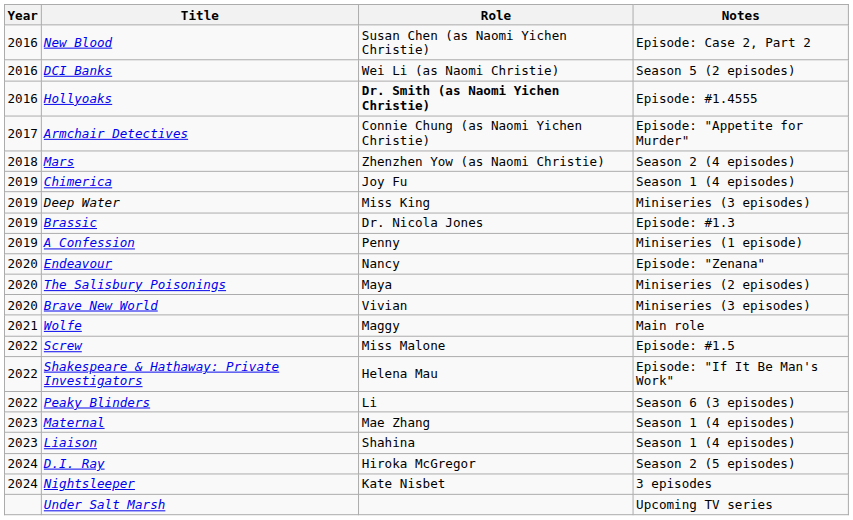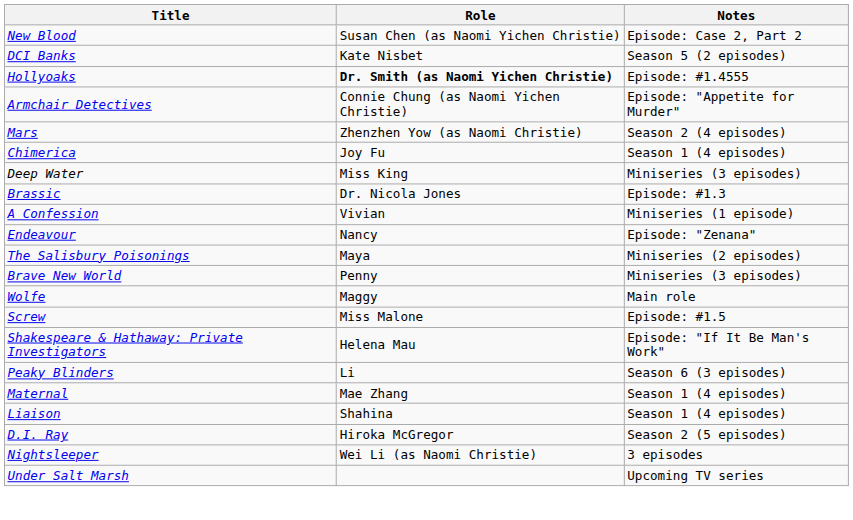 <table class="wikitable sortable">
 <tr>
-<th>Year</th>
 <th>Title</th>
 <th>Role</th>
 <th>Notes</th>
 </tr>
 <tr>
-<td>2016</td>
 <td><a href='#'><em>New Blood</em></a></td>
 <td>Susan Chen (as Naomi Yichen Christie)</td>
 <td>Episode: Case 2, Part 2</td>
 </tr>
 <tr>
-<td>2016</td>
 <td><em><a href='#'>DCI Banks</a></em></td>
-<td>Wei Li (as Naomi Christie)</td>
+<td>Kate Nisbet</td>
 <td>Season 5 (2 episodes)</td>
 </tr>
 <tr>
-<td>2016</td>
 <td><em><a href='#'>Hollyoaks</a></em></td>
 <td><strong>Dr. Smith (as Naomi Yichen Christie)</strong></td>
 <td>Episode: #1.4555</td>
 </tr>
 <tr>
-<td>2017</td>
 <td><em><a href='#'>Armchair Detectives</a></em></td>
 <td>Connie Chung (as Naomi Yichen Christie)</td>
 <td>Episode: "Appetite for Murder"</td>
 </tr>
 <tr>
-<td>2018</td>
 <td><a href='#'><em>Mars</em></a></td>
 <td>Zhenzhen Yow (as Naomi Christie)</td>
 <td>Season 2 (4 episodes)</td>
 </tr>
 <tr>
-<td>2019</td>
 <td><a href='#'><em>Chimerica</em></a></td>
 <td>Joy Fu</td>
 <td>Season 1 (4 episodes)</td>
 </tr>
 <tr>
-<td>2019</td>
 <td><em>Deep Water</em></td>
 <td>Miss King</td>
 <td>Miniseries (3 episodes)</td>
 </tr>
 <tr>
-<td>2019</td>
 <td><em><a href='#'>Brassic</a></em></td>
 <td>Dr. Nicola Jones</td>
 <td>Episode: #1.3</td>
 </tr>
 <tr>
-<td>2019</td>
 <td><a href='#'><em>A Confession</em></a></td>
-<td>Penny</td>
+<td>Vivian</td>
 <td>Miniseries (1 episode)</td>
 </tr>
 <tr>
-<td>2020</td>
 <td><a href='#'><em>Endeavour</em></a></td>
 <td>Nancy</td>
 <td>Episode: "Zenana"</td>
 </tr>
 <tr>
-<td>2020</td>
 <td><em><a href='#'>The Salisbury Poisonings</a></em></td>
 <td>Maya</td>
 <td>Miniseries (2 episodes)</td>
 </tr>
 <tr>
-<td>2020</td>
 <td><a href='#'><em>Brave New World</em></a></td>
-<td>Vivian</td>
+<td>Penny</td>
 <td>Miniseries (3 episodes)</td>
 </tr>
 <tr>
-<td>2021</td>
 <td><a href='#'><em>Wolfe</em></a></td>
 <td>Maggy</td>
 <td>Main role</td>
 </tr>
 <tr>
-<td>2022</td>
 <td><a href='#'><em>Screw</em></a></td>
 <td>Miss Malone</td>
 <td>Episode: #1.5</td>
 </tr>
 <tr>
-<td>2022</td>
 <td><em><a href='#'>Shakespeare & Hathaway: Private Investigators</a></em></td>
 <td>Helena Mau</td>
 <td>Episode: "If It Be Man's Work"</td>
 </tr>
 <tr>
-<td>2022</td>
 <td><a href='#'><em>Peaky Blinders</em></a></td>
 <td>Li</td>
 <td>Season 6 (3 episodes)</td>
 </tr>
 <tr>
-<td>2023</td>
 <td><a href='#'><em>Maternal</em></a></td>
 <td>Mae Zhang</td>
 <td>Season 1 (4 episodes)</td>
 </tr>
 <tr>
-<td>2023</td>
 <td><a href='#'><em>Liaison</em></a></td>
 <td>Shahina</td>
 <td>Season 1 (4 episodes)</td>
 </tr>
 <tr>
-<td>2024</td>
 <td><a href='#'><em>D.I. Ray</em></a></td>
 <td>Hiroka McGregor</td>
 <td>Season 2 (5 episodes)</td>
 </tr>
 <tr>
-<td>2024</td>
 <td><em><a href='#'>Nightsleeper</a></em></td>
-<td>Kate Nisbet</td>
+<td>Wei Li (as Naomi Christie)</td>
 <td>3 episodes</td>
 </tr>
 <tr>
-<td></td>
 <td><em><a href='#'>Under Salt Marsh</a></em></td>
 <td></td>
 <td>Upcoming TV series</td>
 </tr>
 </table>
